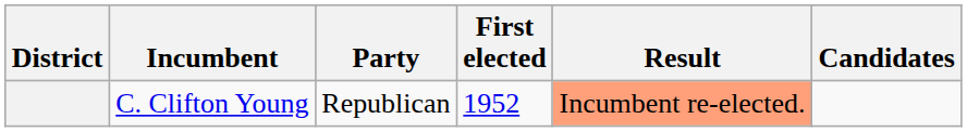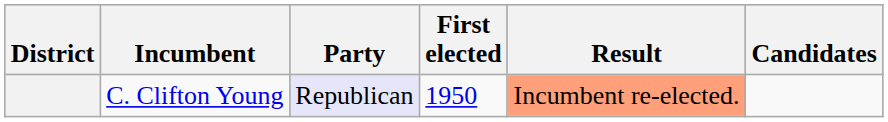 <table class=wikitable>
 <tr valign=bottom>
 <th>District</th>
 <th>Incumbent</th>
 <th>Party</th>
 <th>First<br>elected</th>
 <th>Result</th>
 <th>Candidates</th>
 </tr>
 <tr>
 <th></th>
 <td><a href='#'>C. Clifton Young</a></td>
-<td>Republican</td>
-<td><a href='#'>1952</a></td>
+<td style="background: lavender;">Republican</td>
+<td><a href='#'>1950</a></td>
 <td style="background: lightsalmon;">Incumbent re-elected.</td>
 <td nowrap></td>
 </tr>
 </table>
